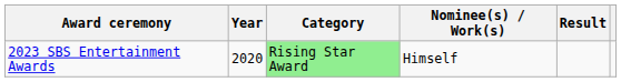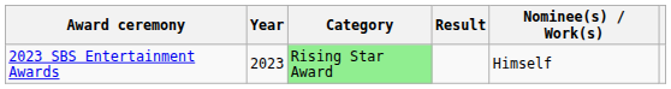 <table class="wikitable plainrowheaders sortable">
 <tr>
 <th scope="col">Award ceremony</th>
 <th scope="col">Year</th>
 <th scope="col">Category</th>
+<th scope="col">Result</th>
 <th scope="col">Nominee(s) / Work(s)</th>
-<th scope="col">Result</th>
 <th class="unsortable"></th>
 </tr>
 <tr>
 <td><a href='#'>2023 SBS Entertainment Awards</a></td>
-<td>2020</td>
+<td>2023</td>
 <td style="background: lightgreen;">Rising Star Award</td>
+<td></td>
 <td>Himself</td>
-<td></td>
 <td style="text-align:center"></td>
 </tr>
 </table>
